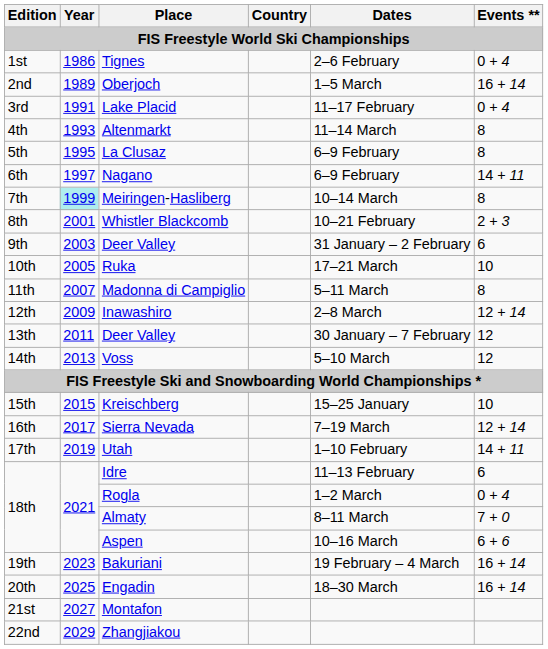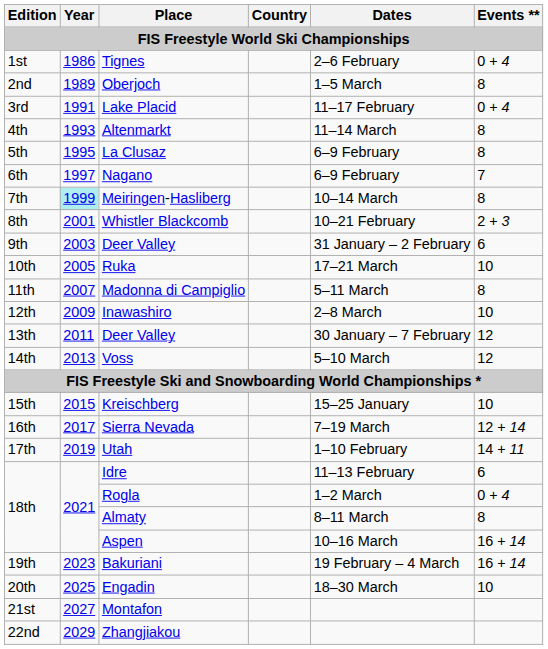 <table class="wikitable">
 <tr>
 <th>Edition</th>
 <th>Year</th>
 <th>Place</th>
 <th>Country</th>
 <th>Dates</th>
 <th>Events **</th>
 </tr>
 <tr>
 <td colspan="6" bgcolor="#cccccc"align=center><strong>FIS Freestyle World Ski Championships</strong></td>
 </tr>
 <tr>
 <td>1st</td>
 <td><a href='#'>1986</a></td>
 <td><a href='#'>Tignes</a></td>
 <td></td>
 <td>2–6 February</td>
 <td>0 + <em>4</em></td>
 </tr>
 <tr>
 <td>2nd</td>
 <td><a href='#'>1989</a></td>
 <td><a href='#'>Oberjoch</a></td>
 <td></td>
 <td>1–5 March</td>
-<td>16 + <em>14</em></td>
+<td>8</td>
 </tr>
 <tr>
 <td>3rd</td>
 <td><a href='#'>1991</a></td>
 <td><a href='#'>Lake Placid</a></td>
 <td></td>
 <td>11–17 February</td>
 <td>0 + <em>4</em></td>
 </tr>
 <tr>
 <td>4th</td>
 <td><a href='#'>1993</a></td>
 <td><a href='#'>Altenmarkt</a></td>
 <td></td>
 <td>11–14 March</td>
 <td>8</td>
 </tr>
 <tr>
 <td>5th</td>
 <td><a href='#'>1995</a></td>
 <td><a href='#'>La Clusaz</a></td>
 <td></td>
 <td>6–9 February</td>
 <td>8</td>
 </tr>
 <tr>
 <td>6th</td>
 <td><a href='#'>1997</a></td>
 <td><a href='#'>Nagano</a></td>
 <td></td>
 <td>6–9 February</td>
-<td>14 + <em>11</em></td>
+<td>7</td>
 </tr>
 <tr>
 <td>7th</td>
 <td style="background: paleturquoise;"><a href='#'>1999</a></td>
 <td><a href='#'>Meiringen</a>-<a href='#'>Hasliberg</a></td>
 <td></td>
 <td>10–14 March</td>
 <td>8</td>
 </tr>
 <tr>
 <td>8th</td>
 <td><a href='#'>2001</a></td>
 <td><a href='#'>Whistler Blackcomb</a></td>
 <td></td>
 <td>10–21 February</td>
 <td>2 + <em>3</em></td>
 </tr>
 <tr>
 <td>9th</td>
 <td><a href='#'>2003</a></td>
 <td><a href='#'>Deer Valley</a></td>
 <td></td>
 <td>31 January – 2 February</td>
 <td>6</td>
 </tr>
 <tr>
 <td>10th</td>
 <td><a href='#'>2005</a></td>
 <td><a href='#'>Ruka</a></td>
 <td></td>
 <td>17–21 March</td>
 <td>10</td>
 </tr>
 <tr>
 <td>11th</td>
 <td><a href='#'>2007</a></td>
 <td><a href='#'>Madonna di Campiglio</a></td>
 <td></td>
 <td>5–11 March</td>
 <td>8</td>
 </tr>
 <tr>
 <td>12th</td>
 <td><a href='#'>2009</a></td>
 <td><a href='#'>Inawashiro</a></td>
 <td></td>
 <td>2–8 March</td>
-<td>12 + <em>14</em></td>
+<td>10</td>
 </tr>
 <tr>
 <td>13th</td>
 <td><a href='#'>2011</a></td>
 <td><a href='#'>Deer Valley</a></td>
 <td></td>
 <td>30 January – 7 February</td>
 <td>12</td>
 </tr>
 <tr>
 <td>14th</td>
 <td><a href='#'>2013</a></td>
 <td><a href='#'>Voss</a></td>
 <td></td>
 <td>5–10 March</td>
 <td>12</td>
 </tr>
 <tr>
 <td colspan="6" bgcolor="#cccccc"align=center><strong>FIS Freestyle Ski and Snowboarding World Championships *</strong></td>
 </tr>
 <tr>
 <td>15th</td>
 <td><a href='#'>2015</a></td>
 <td><a href='#'>Kreischberg</a></td>
 <td></td>
 <td>15–25 January</td>
 <td>10</td>
 </tr>
 <tr>
 <td>16th</td>
 <td><a href='#'>2017</a></td>
 <td><a href='#'>Sierra Nevada</a></td>
 <td></td>
 <td>7–19 March</td>
 <td>12 + <em>14</em></td>
 </tr>
 <tr>
 <td>17th</td>
 <td><a href='#'>2019</a></td>
 <td><a href='#'>Utah</a></td>
 <td></td>
 <td>1–10 February</td>
 <td>14 + <em>11</em></td>
 </tr>
 <tr>
 <td rowspan=4>18th</td>
 <td rowspan=4><a href='#'>2021</a></td>
 <td><a href='#'>Idre</a></td>
 <td></td>
 <td>11–13 February</td>
 <td>6</td>
 </tr>
 <tr>
 <td><a href='#'>Rogla</a></td>
 <td></td>
 <td>1–2 March</td>
 <td>0 + <em>4</em></td>
 </tr>
 <tr>
 <td><a href='#'>Almaty</a></td>
 <td></td>
 <td>8–11 March</td>
-<td>7 + <em>0</em></td>
+<td>8</td>
 </tr>
 <tr>
 <td><a href='#'>Aspen</a></td>
 <td></td>
 <td>10–16 March</td>
-<td>6 + <em>6</em></td>
+<td>16 + <em>14</em></td>
 </tr>
 <tr>
 <td>19th</td>
 <td><a href='#'>2023</a></td>
 <td><a href='#'>Bakuriani</a></td>
 <td></td>
 <td>19 February – 4 March</td>
 <td>16 + <em>14</em></td>
 </tr>
 <tr>
 <td>20th</td>
 <td><a href='#'>2025</a></td>
 <td><a href='#'>Engadin</a></td>
 <td></td>
 <td>18–30 March</td>
-<td>16 + <em>14</em></td>
+<td>10</td>
 </tr>
 <tr>
 <td>21st</td>
 <td><a href='#'>2027</a></td>
 <td><a href='#'>Montafon</a></td>
 <td></td>
 <td></td>
 <td></td>
 </tr>
 <tr>
 <td>22nd</td>
 <td><a href='#'>2029</a></td>
 <td><a href='#'>Zhangjiakou</a></td>
 <td></td>
 <td></td>
 <td></td>
 </tr>
 </table>
